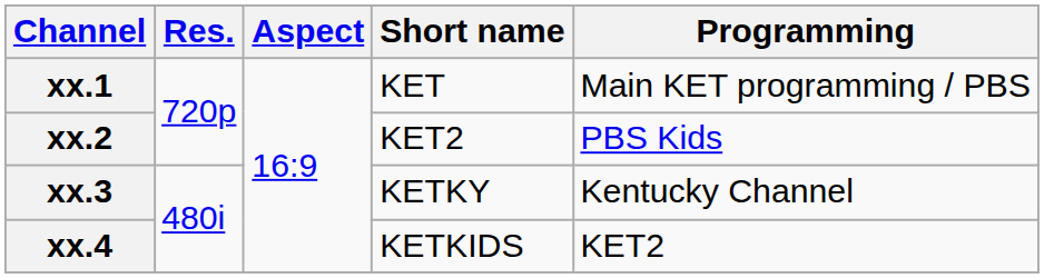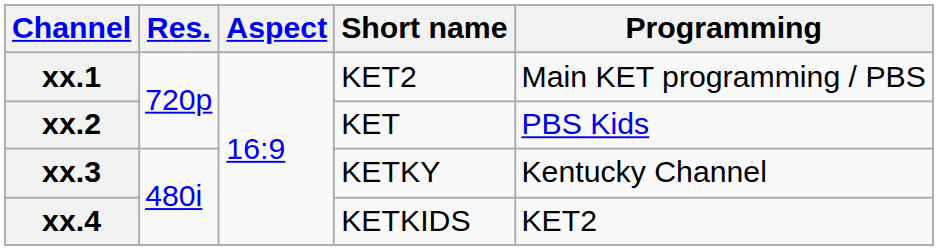 <table class="wikitable">
 <tr>
 <th scope = "col"><a href='#'>Channel</a></th>
 <th scope = "col"><a href='#'>Res.</a></th>
 <th scope = "col"><a href='#'>Aspect</a></th>
 <th scope = "col">Short name</th>
 <th scope = "col">Programming</th>
 </tr>
 <tr>
 <th scope = "row">xx.1</th>
 <td rowspan="2"><a href='#'>720p</a></td>
 <td rowspan="4"><a href='#'>16:9</a></td>
-<td>KET</td>
+<td>KET2</td>
 <td>Main KET programming / PBS</td>
 </tr>
 <tr>
 <th scope = "row">xx.2</th>
-<td>KET2</td>
+<td>KET</td>
 <td><a href='#'>PBS Kids</a></td>
 </tr>
 <tr>
 <th scope = "row">xx.3</th>
 <td rowspan="2"><a href='#'>480i</a></td>
 <td>KETKY</td>
 <td>Kentucky Channel</td>
 </tr>
 <tr>
 <th scope = "row">xx.4</th>
 <td>KETKIDS</td>
 <td>KET2</td>
 </tr>
 </table>
